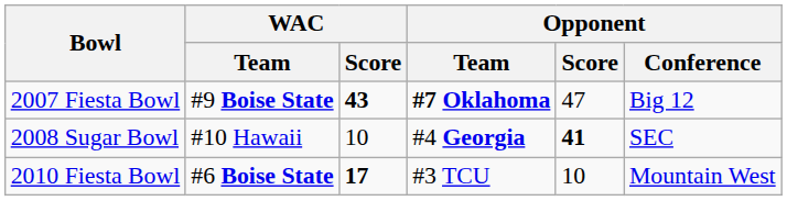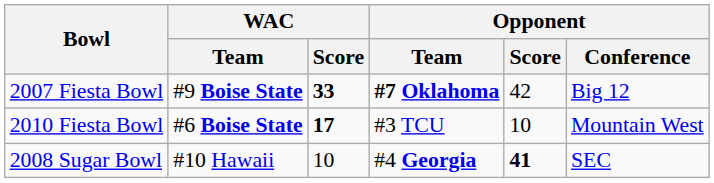 <table class="wikitable">
 <tr>
 <th rowspan=2>Bowl</th>
 <th colspan="2">WAC</th>
 <th colspan="3">Opponent</th>
 </tr>
 <tr>
 <th>Team</th>
 <th>Score</th>
 <th>Team</th>
 <th>Score</th>
 <th>Conference</th>
 </tr>
 <tr>
 <td><a href='#'>2007 Fiesta Bowl</a></td>
 <td>#9 <strong><a href='#'>Boise State</a></strong></td>
-<td><strong>43</strong></td>
+<td><strong>33</strong></td>
 <td><strong>#7 <a href='#'>Oklahoma</a></strong></td>
-<td>47</td>
+<td>42</td>
 <td><a href='#'>Big 12</a></td>
+</tr>
+<tr>
+<td><a href='#'>2010 Fiesta Bowl</a></td>
+<td>#6 <strong><a href='#'>Boise State</a></strong></td>
+<td><strong>17</strong></td>
+<td>#3 <a href='#'>TCU</a></td>
+<td>10</td>
+<td><a href='#'>Mountain West</a></td>
 </tr>
 <tr>
 <td><a href='#'>2008 Sugar Bowl</a></td>
 <td>#10 <a href='#'>Hawaii</a></td>
 <td>10</td>
 <td>#4 <strong><a href='#'>Georgia</a></strong></td>
 <td><strong>41</strong></td>
 <td><a href='#'>SEC</a></td>
 </tr>
-<tr>
-<td><a href='#'>2010 Fiesta Bowl</a></td>
-<td>#6 <strong><a href='#'>Boise State</a></strong></td>
-<td><strong>17</strong></td>
-<td>#3 <a href='#'>TCU</a></td>
-<td>10</td>
-<td><a href='#'>Mountain West</a></td>
-</tr>
 </table>
